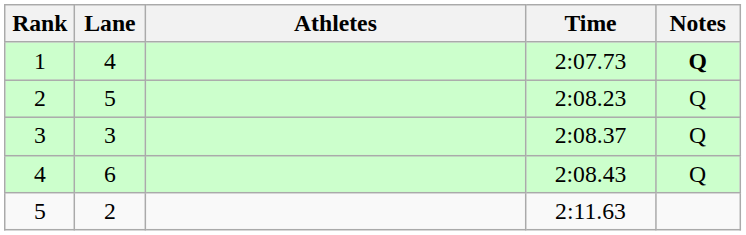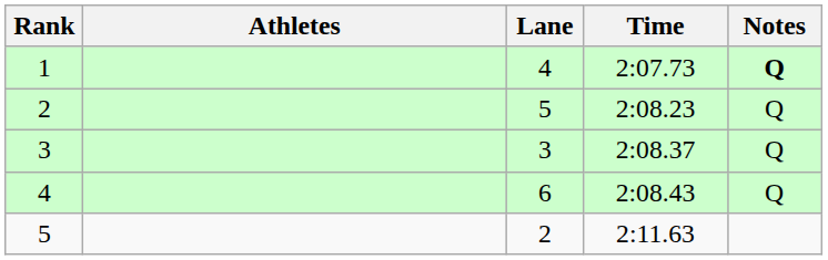 <table class="wikitable sortable" style="text-align:center;">
 <tr>
 <th width=40>Rank</th>
+<th width=250>Athletes</th>
 <th width=40>Lane</th>
-<th width=250>Athletes</th>
 <th width=80>Time</th>
 <th width=50>Notes</th>
 </tr>
 <tr bgcolor=ccffcc>
 <td>1</td>
+<td align=left></td>
 <td>4</td>
-<td align=left></td>
 <td>2:07.73</td>
 <td><strong>Q</strong></td>
 </tr>
 <tr bgcolor=ccffcc>
 <td>2</td>
+<td align=left></td>
 <td>5</td>
-<td align=left></td>
 <td>2:08.23</td>
 <td>Q</td>
 </tr>
 <tr bgcolor=ccffcc>
 <td>3</td>
+<td align=left></td>
 <td>3</td>
-<td align=left></td>
 <td>2:08.37</td>
 <td>Q</td>
 </tr>
 <tr bgcolor=ccffcc>
 <td>4</td>
+<td align=left></td>
 <td>6</td>
-<td align=left></td>
 <td>2:08.43</td>
 <td>Q</td>
 </tr>
 <tr>
 <td>5</td>
+<td align=left></td>
 <td>2</td>
-<td align=left></td>
 <td>2:11.63</td>
 <td></td>
 </tr>
 </table>
